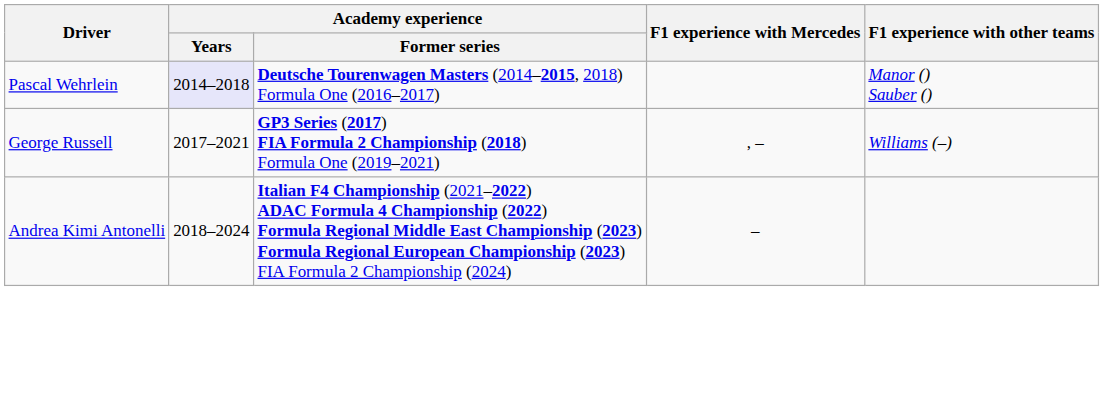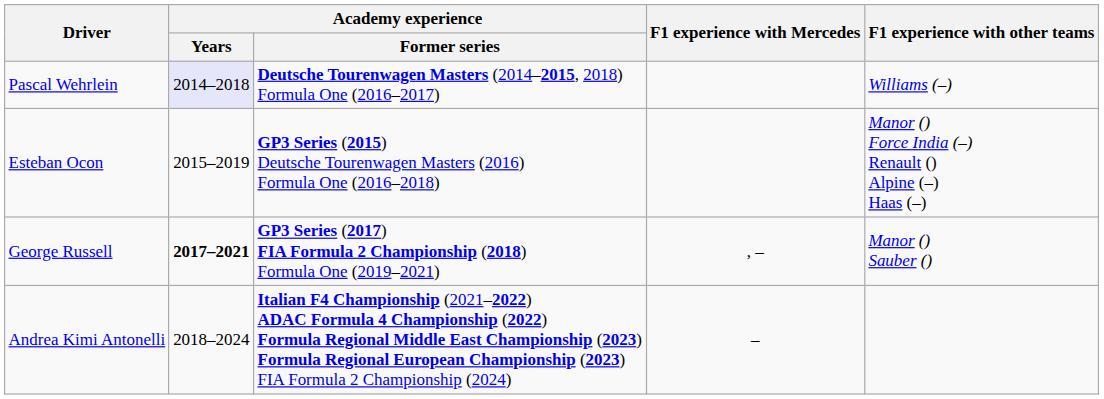 <table class="wikitable sortable" style="font-size: 90%;">
 <tr>
 <th rowspan="2">Driver</th>
 <th colspan="2">Academy experience</th>
 <th rowspan="2">F1 experience with Mercedes</th>
 <th rowspan="2">F1 experience with other teams</th>
 </tr>
 <tr>
 <th>Years</th>
 <th>Former series</th>
 </tr>
 <tr>
 <td data-sort-value="WEH"> <a href='#'>Pascal Wehrlein</a></td>
 <td align=center style="background: lavender;">2014–2018</td>
 <td><strong><a href='#'>Deutsche Tourenwagen Masters</a></strong> (<a href='#'>2014</a>–<a href='#'><strong>2015</strong></a>, <a href='#'>2018</a>)<br><a href='#'>Formula One</a> (<a href='#'>2016</a>–<a href='#'>2017</a>)</td>
 <td></td>
-<td><em><a href='#'>Manor</a> ()<br><a href='#'>Sauber</a> ()</em></td>
+<td><em><a href='#'>Williams</a> (–)</em></td>
+</tr>
+<tr>
+<td data-sort-value="OCO"> <a href='#'>Esteban Ocon</a></td>
+<td align=center>2015–2019</td>
+<td><strong><a href='#'>GP3 Series</a></strong> (<strong><a href='#'>2015</a></strong>)<br><a href='#'>Deutsche Tourenwagen Masters</a> (<a href='#'>2016</a>)<br><a href='#'>Formula One</a> (<a href='#'>2016</a>–<a href='#'>2018</a>)</td>
+<td></td>
+<td><em><a href='#'>Manor</a> ()<br><a href='#'>Force India</a> (–)</em><br><a href='#'>Renault</a> ()<br><a href='#'>Alpine</a> (–)<br><a href='#'>Haas</a> (–)</td>
 </tr>
 <tr>
 <td data-sort-value="RUS"> <a href='#'>George Russell</a></td>
-<td align=center>2017–2021</td>
+<td align=center><strong>2017–2021</strong></td>
 <td><strong><a href='#'>GP3 Series</a></strong> (<a href='#'><strong>2017</strong></a>)<br><strong><a href='#'>FIA Formula 2 Championship</a></strong> (<a href='#'><strong>2018</strong></a>)<br><a href='#'>Formula One</a> (<a href='#'>2019</a>–<a href='#'>2021</a>)</td>
 <td align=center>, –</td>
-<td><em><a href='#'>Williams</a> (–)</em></td>
+<td><em><a href='#'>Manor</a> ()<br><a href='#'>Sauber</a> ()</em></td>
 </tr>
 <tr>
 <td data-sort-value="ANT"> <a href='#'>Andrea Kimi Antonelli</a></td>
 <td align=center>2018–2024</td>
 <td><strong><a href='#'>Italian F4 Championship</a></strong> (<a href='#'>2021</a>–<strong><a href='#'>2022</a></strong>)<br><strong><a href='#'>ADAC Formula 4 Championship</a></strong> (<strong><a href='#'>2022</a></strong>)<br><strong><a href='#'>Formula Regional Middle East Championship</a></strong> (<strong><a href='#'>2023</a></strong>)<br><strong><a href='#'>Formula Regional European Championship</a></strong> (<strong><a href='#'>2023</a></strong>)<br><a href='#'>FIA Formula 2 Championship</a> (<a href='#'>2024</a>)</td>
 <td align=center>–</td>
 <td></td>
 </tr>
 </table>
